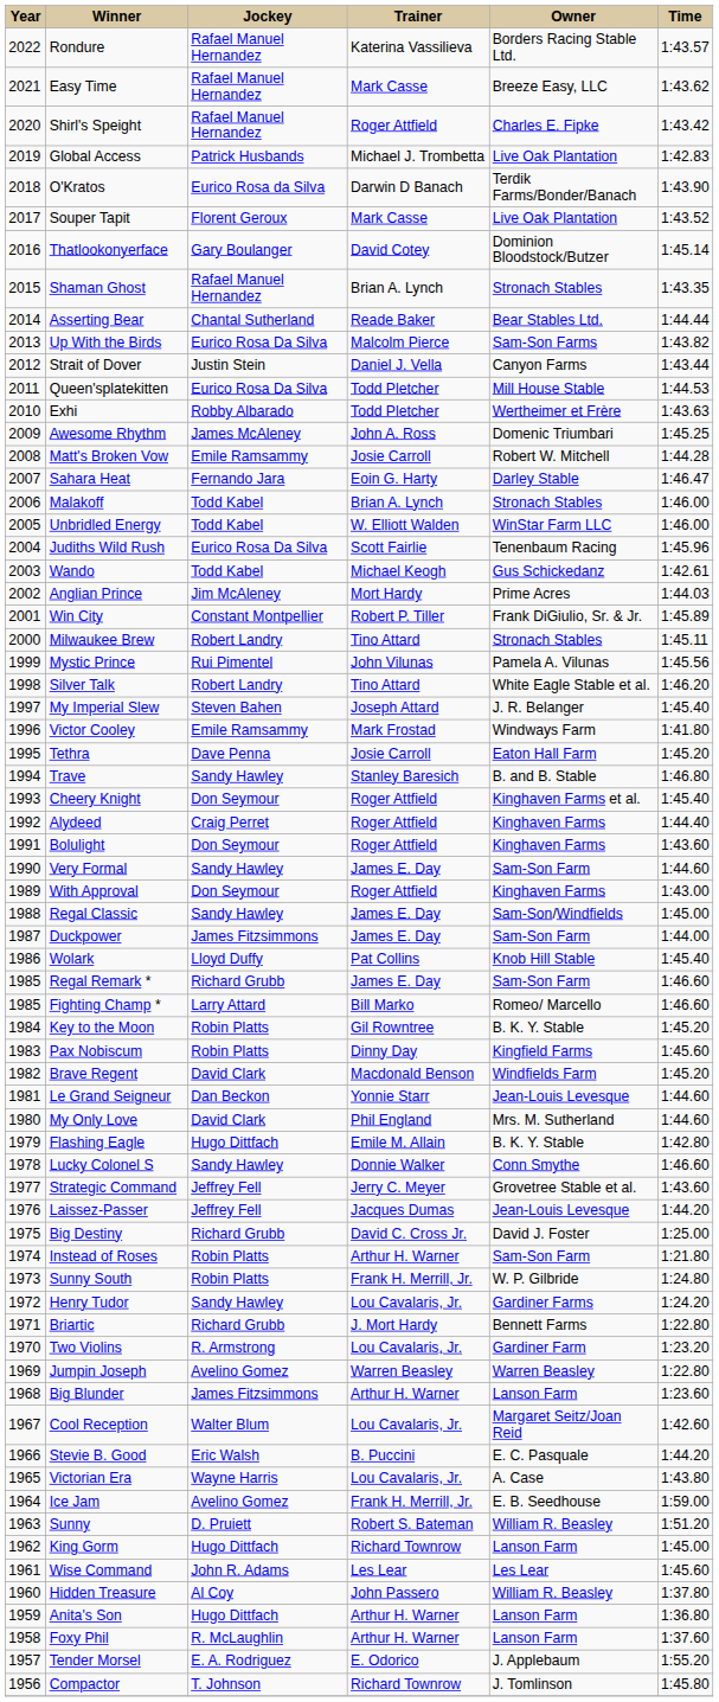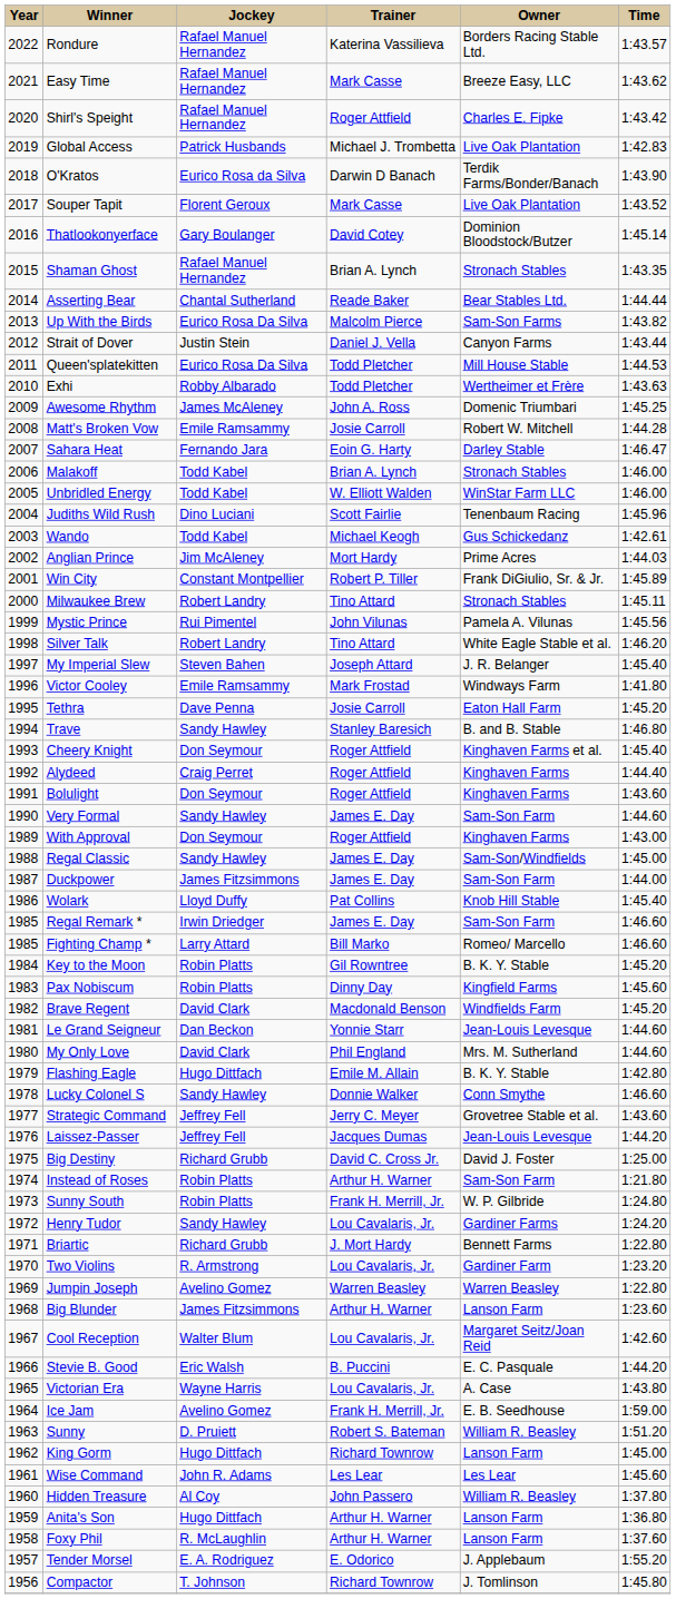 <table class="wikitable sortable">
 <tr>
 <th style="background-color:#DACAA5; width:38px">Year <br></th>
 <th style="background-color:#DACAA5; width:150px">Winner <br></th>
 <th style="background-color:#DACAA5; width:170px">Jockey <br></th>
 <th style="background-color:#DACAA5; width:150px">Trainer <br></th>
 <th style="background-color:#DACAA5; width:180px">Owner <br></th>
 <th style="background-color:#DACAA5">Time</th>
 </tr>
 <tr>
 <td>2022</td>
 <td>Rondure</td>
 <td><a href='#'>Rafael Manuel Hernandez</a></td>
 <td>Katerina Vassilieva</td>
 <td>Borders Racing Stable Ltd.</td>
 <td>1:43.57</td>
 </tr>
 <tr>
 <td>2021</td>
 <td>Easy Time</td>
 <td><a href='#'>Rafael Manuel Hernandez</a></td>
 <td><a href='#'>Mark Casse</a></td>
 <td>Breeze Easy, LLC</td>
 <td>1:43.62</td>
 </tr>
 <tr>
 <td>2020</td>
 <td>Shirl's Speight</td>
 <td><a href='#'>Rafael Manuel Hernandez</a></td>
 <td><a href='#'>Roger Attfield</a></td>
 <td><a href='#'>Charles E. Fipke</a></td>
 <td>1:43.42</td>
 </tr>
 <tr>
 <td>2019</td>
 <td>Global Access</td>
 <td><a href='#'>Patrick Husbands</a></td>
 <td>Michael J. Trombetta</td>
 <td><a href='#'>Live Oak Plantation</a></td>
 <td>1:42.83</td>
 </tr>
 <tr>
 <td>2018</td>
 <td>O'Kratos</td>
 <td><a href='#'>Eurico Rosa da Silva</a></td>
 <td>Darwin D Banach</td>
 <td>Terdik Farms/Bonder/Banach</td>
 <td>1:43.90</td>
 </tr>
 <tr>
 <td>2017</td>
 <td>Souper Tapit</td>
 <td><a href='#'>Florent Geroux</a></td>
 <td><a href='#'>Mark Casse</a></td>
 <td><a href='#'>Live Oak Plantation</a></td>
 <td>1:43.52</td>
 </tr>
 <tr>
 <td>2016</td>
 <td><a href='#'>Thatlookonyerface</a></td>
 <td><a href='#'>Gary Boulanger</a></td>
 <td><a href='#'>David Cotey</a></td>
 <td>Dominion Bloodstock/Butzer</td>
 <td>1:45.14</td>
 </tr>
 <tr>
 <td>2015</td>
 <td><a href='#'>Shaman Ghost</a></td>
 <td><a href='#'>Rafael Manuel Hernandez</a></td>
 <td>Brian A. Lynch</td>
 <td><a href='#'>Stronach Stables</a></td>
 <td>1:43.35</td>
 </tr>
 <tr>
 <td>2014</td>
 <td><a href='#'>Asserting Bear</a></td>
 <td><a href='#'>Chantal Sutherland</a></td>
 <td><a href='#'>Reade Baker</a></td>
 <td><a href='#'>Bear Stables Ltd.</a></td>
 <td>1:44.44</td>
 </tr>
 <tr>
 <td>2013</td>
 <td><a href='#'>Up With the Birds</a></td>
 <td><a href='#'>Eurico Rosa Da Silva</a></td>
 <td><a href='#'>Malcolm Pierce</a></td>
 <td><a href='#'>Sam-Son Farms</a></td>
 <td>1:43.82</td>
 </tr>
 <tr>
 <td>2012</td>
 <td>Strait of Dover</td>
 <td>Justin Stein</td>
 <td><a href='#'>Daniel J. Vella</a></td>
 <td>Canyon Farms</td>
 <td>1:43.44</td>
 </tr>
 <tr>
 <td>2011</td>
 <td>Queen'splatekitten</td>
 <td><a href='#'>Eurico Rosa Da Silva</a></td>
 <td><a href='#'>Todd Pletcher</a></td>
 <td><a href='#'>Mill House Stable</a></td>
 <td>1:44.53</td>
 </tr>
 <tr>
 <td>2010</td>
 <td>Exhi</td>
 <td><a href='#'>Robby Albarado</a></td>
 <td><a href='#'>Todd Pletcher</a></td>
 <td><a href='#'>Wertheimer et Frère</a></td>
 <td>1:43.63</td>
 </tr>
 <tr>
 <td>2009</td>
 <td><a href='#'>Awesome Rhythm</a></td>
 <td><a href='#'>James McAleney</a></td>
 <td><a href='#'>John A. Ross</a></td>
 <td>Domenic Triumbari</td>
 <td>1:45.25</td>
 </tr>
 <tr>
 <td>2008</td>
 <td><a href='#'>Matt's Broken Vow</a></td>
 <td><a href='#'>Emile Ramsammy</a></td>
 <td><a href='#'>Josie Carroll</a></td>
 <td>Robert W. Mitchell</td>
 <td>1:44.28</td>
 </tr>
 <tr>
 <td>2007</td>
 <td><a href='#'>Sahara Heat</a></td>
 <td><a href='#'>Fernando Jara</a></td>
 <td><a href='#'>Eoin G. Harty</a></td>
 <td><a href='#'>Darley Stable</a></td>
 <td>1:46.47</td>
 </tr>
 <tr>
 <td>2006</td>
 <td><a href='#'>Malakoff</a></td>
 <td><a href='#'>Todd Kabel</a></td>
 <td><a href='#'>Brian A. Lynch</a></td>
 <td><a href='#'>Stronach Stables</a></td>
 <td>1:46.00</td>
 </tr>
 <tr>
 <td>2005</td>
 <td><a href='#'>Unbridled Energy</a></td>
 <td><a href='#'>Todd Kabel</a></td>
 <td><a href='#'>W. Elliott Walden</a></td>
 <td><a href='#'>WinStar Farm LLC</a></td>
 <td>1:46.00</td>
 </tr>
 <tr>
 <td>2004</td>
 <td><a href='#'>Judiths Wild Rush</a></td>
-<td><a href='#'>Eurico Rosa Da Silva</a></td>
+<td><a href='#'>Dino Luciani</a></td>
 <td><a href='#'>Scott Fairlie</a></td>
 <td>Tenenbaum Racing</td>
 <td>1:45.96</td>
 </tr>
 <tr>
 <td>2003</td>
 <td><a href='#'>Wando</a></td>
 <td><a href='#'>Todd Kabel</a></td>
 <td><a href='#'>Michael Keogh</a></td>
 <td><a href='#'>Gus Schickedanz</a></td>
 <td>1:42.61</td>
 </tr>
 <tr>
 <td>2002</td>
 <td><a href='#'>Anglian Prince</a></td>
 <td><a href='#'>Jim McAleney</a></td>
 <td><a href='#'>Mort Hardy</a></td>
 <td>Prime Acres</td>
 <td>1:44.03</td>
 </tr>
 <tr>
 <td>2001</td>
 <td><a href='#'>Win City</a></td>
 <td><a href='#'>Constant Montpellier</a></td>
 <td><a href='#'>Robert P. Tiller</a></td>
 <td>Frank DiGiulio, Sr. & Jr.</td>
 <td>1:45.89</td>
 </tr>
 <tr>
 <td>2000</td>
 <td><a href='#'>Milwaukee Brew</a></td>
 <td><a href='#'>Robert Landry</a></td>
 <td><a href='#'>Tino Attard</a></td>
 <td><a href='#'>Stronach Stables</a></td>
 <td>1:45.11</td>
 </tr>
 <tr>
 <td>1999</td>
 <td><a href='#'>Mystic Prince</a></td>
 <td><a href='#'>Rui Pimentel</a></td>
 <td><a href='#'>John Vilunas</a></td>
 <td>Pamela A. Vilunas</td>
 <td>1:45.56</td>
 </tr>
 <tr>
 <td>1998</td>
 <td><a href='#'>Silver Talk</a></td>
 <td><a href='#'>Robert Landry</a></td>
 <td><a href='#'>Tino Attard</a></td>
 <td>White Eagle Stable et al.</td>
 <td>1:46.20</td>
 </tr>
 <tr>
 <td>1997</td>
 <td><a href='#'>My Imperial Slew</a></td>
 <td><a href='#'>Steven Bahen</a></td>
 <td><a href='#'>Joseph Attard</a></td>
 <td>J. R. Belanger</td>
 <td>1:45.40</td>
 </tr>
 <tr>
 <td>1996</td>
 <td><a href='#'>Victor Cooley</a></td>
 <td><a href='#'>Emile Ramsammy</a></td>
 <td><a href='#'>Mark Frostad</a></td>
 <td>Windways Farm</td>
 <td>1:41.80</td>
 </tr>
 <tr>
 <td>1995</td>
 <td><a href='#'>Tethra</a></td>
 <td><a href='#'>Dave Penna</a></td>
 <td><a href='#'>Josie Carroll</a></td>
 <td><a href='#'>Eaton Hall Farm</a></td>
 <td>1:45.20</td>
 </tr>
 <tr>
 <td>1994</td>
 <td><a href='#'>Trave</a></td>
 <td><a href='#'>Sandy Hawley</a></td>
 <td><a href='#'>Stanley Baresich</a></td>
 <td>B. and B. Stable</td>
 <td>1:46.80</td>
 </tr>
 <tr>
 <td>1993</td>
 <td><a href='#'>Cheery Knight</a></td>
 <td><a href='#'>Don Seymour</a></td>
 <td><a href='#'>Roger Attfield</a></td>
 <td><a href='#'>Kinghaven Farms</a> et al.</td>
 <td>1:45.40</td>
 </tr>
 <tr>
 <td>1992</td>
 <td><a href='#'>Alydeed</a></td>
 <td><a href='#'>Craig Perret</a></td>
 <td><a href='#'>Roger Attfield</a></td>
 <td><a href='#'>Kinghaven Farms</a></td>
 <td>1:44.40</td>
 </tr>
 <tr>
 <td>1991</td>
 <td><a href='#'>Bolulight</a></td>
 <td><a href='#'>Don Seymour</a></td>
 <td><a href='#'>Roger Attfield</a></td>
 <td><a href='#'>Kinghaven Farms</a></td>
 <td>1:43.60</td>
 </tr>
 <tr>
 <td>1990</td>
 <td><a href='#'>Very Formal</a></td>
 <td><a href='#'>Sandy Hawley</a></td>
 <td><a href='#'>James E. Day</a></td>
 <td><a href='#'>Sam-Son Farm</a></td>
 <td>1:44.60</td>
 </tr>
 <tr>
 <td>1989</td>
 <td><a href='#'>With Approval</a></td>
 <td><a href='#'>Don Seymour</a></td>
 <td><a href='#'>Roger Attfield</a></td>
 <td><a href='#'>Kinghaven Farms</a></td>
 <td>1:43.00</td>
 </tr>
 <tr>
 <td>1988</td>
 <td><a href='#'>Regal Classic</a></td>
 <td><a href='#'>Sandy Hawley</a></td>
 <td><a href='#'>James E. Day</a></td>
 <td><a href='#'>Sam-Son</a>/<a href='#'>Windfields</a></td>
 <td>1:45.00</td>
 </tr>
 <tr>
 <td>1987</td>
 <td><a href='#'>Duckpower</a></td>
 <td><a href='#'>James Fitzsimmons</a></td>
 <td><a href='#'>James E. Day</a></td>
 <td><a href='#'>Sam-Son Farm</a></td>
 <td>1:44.00</td>
 </tr>
 <tr>
 <td>1986</td>
 <td><a href='#'>Wolark</a></td>
 <td><a href='#'>Lloyd Duffy</a></td>
 <td><a href='#'>Pat Collins</a></td>
 <td><a href='#'>Knob Hill Stable</a></td>
 <td>1:45.40</td>
 </tr>
 <tr>
 <td>1985</td>
 <td><a href='#'>Regal Remark</a> *</td>
-<td><a href='#'>Richard Grubb</a></td>
+<td><a href='#'>Irwin Driedger</a></td>
 <td><a href='#'>James E. Day</a></td>
 <td><a href='#'>Sam-Son Farm</a></td>
 <td>1:46.60</td>
 </tr>
 <tr>
 <td>1985</td>
 <td><a href='#'>Fighting Champ</a> *</td>
 <td><a href='#'>Larry Attard</a></td>
 <td><a href='#'>Bill Marko</a></td>
 <td>Romeo/ Marcello</td>
 <td>1:46.60</td>
 </tr>
 <tr>
 <td>1984</td>
 <td><a href='#'>Key to the Moon</a></td>
 <td><a href='#'>Robin Platts</a></td>
 <td><a href='#'>Gil Rowntree</a></td>
 <td>B. K. Y. Stable</td>
 <td>1:45.20</td>
 </tr>
 <tr>
 <td>1983</td>
 <td><a href='#'>Pax Nobiscum</a></td>
 <td><a href='#'>Robin Platts</a></td>
 <td><a href='#'>Dinny Day</a></td>
 <td><a href='#'>Kingfield Farms</a></td>
 <td>1:45.60</td>
 </tr>
 <tr>
 <td>1982</td>
 <td><a href='#'>Brave Regent</a></td>
 <td><a href='#'>David Clark</a></td>
 <td><a href='#'>Macdonald Benson</a></td>
 <td><a href='#'>Windfields Farm</a></td>
 <td>1:45.20</td>
 </tr>
 <tr>
 <td>1981</td>
 <td><a href='#'>Le Grand Seigneur</a></td>
 <td><a href='#'>Dan Beckon</a></td>
 <td><a href='#'>Yonnie Starr</a></td>
 <td><a href='#'>Jean-Louis Levesque</a></td>
 <td>1:44.60</td>
 </tr>
 <tr>
 <td>1980</td>
 <td><a href='#'>My Only Love</a></td>
 <td><a href='#'>David Clark</a></td>
 <td><a href='#'>Phil England</a></td>
 <td>Mrs. M. Sutherland</td>
 <td>1:44.60</td>
 </tr>
 <tr>
 <td>1979</td>
 <td><a href='#'>Flashing Eagle</a></td>
 <td><a href='#'>Hugo Dittfach</a></td>
 <td><a href='#'>Emile M. Allain</a></td>
 <td>B. K. Y. Stable</td>
 <td>1:42.80</td>
 </tr>
 <tr>
 <td>1978</td>
 <td><a href='#'>Lucky Colonel S</a></td>
 <td><a href='#'>Sandy Hawley</a></td>
 <td><a href='#'>Donnie Walker</a></td>
 <td><a href='#'>Conn Smythe</a></td>
 <td>1:46.60</td>
 </tr>
 <tr>
 <td>1977</td>
 <td><a href='#'>Strategic Command</a></td>
 <td><a href='#'>Jeffrey Fell</a></td>
 <td><a href='#'>Jerry C. Meyer</a></td>
 <td>Grovetree Stable et al.</td>
 <td>1:43.60</td>
 </tr>
 <tr>
 <td>1976</td>
 <td><a href='#'>Laissez-Passer</a></td>
 <td><a href='#'>Jeffrey Fell</a></td>
 <td><a href='#'>Jacques Dumas</a></td>
 <td><a href='#'>Jean-Louis Levesque</a></td>
 <td>1:44.20</td>
 </tr>
 <tr>
 <td>1975</td>
 <td><a href='#'>Big Destiny</a></td>
 <td><a href='#'>Richard Grubb</a></td>
 <td><a href='#'>David C. Cross Jr.</a></td>
 <td>David J. Foster</td>
 <td>1:25.00</td>
 </tr>
 <tr>
 <td>1974</td>
 <td><a href='#'>Instead of Roses</a></td>
 <td><a href='#'>Robin Platts</a></td>
 <td><a href='#'>Arthur H. Warner</a></td>
 <td><a href='#'>Sam-Son Farm</a></td>
 <td>1:21.80</td>
 </tr>
 <tr>
 <td>1973</td>
 <td><a href='#'>Sunny South</a></td>
 <td><a href='#'>Robin Platts</a></td>
 <td><a href='#'>Frank H. Merrill, Jr.</a></td>
 <td>W. P. Gilbride</td>
 <td>1:24.80</td>
 </tr>
 <tr>
 <td>1972</td>
 <td><a href='#'>Henry Tudor</a></td>
 <td><a href='#'>Sandy Hawley</a></td>
 <td><a href='#'>Lou Cavalaris, Jr.</a></td>
 <td><a href='#'>Gardiner Farms</a></td>
 <td>1:24.20</td>
 </tr>
 <tr>
 <td>1971</td>
 <td><a href='#'>Briartic</a></td>
 <td><a href='#'>Richard Grubb</a></td>
 <td><a href='#'>J. Mort Hardy</a></td>
 <td>Bennett Farms</td>
 <td>1:22.80</td>
 </tr>
 <tr>
 <td>1970</td>
 <td><a href='#'>Two Violins</a></td>
 <td><a href='#'>R. Armstrong</a></td>
 <td><a href='#'>Lou Cavalaris, Jr.</a></td>
 <td><a href='#'>Gardiner Farm</a></td>
 <td>1:23.20</td>
 </tr>
 <tr>
 <td>1969</td>
 <td><a href='#'>Jumpin Joseph</a></td>
 <td><a href='#'>Avelino Gomez</a></td>
 <td><a href='#'>Warren Beasley</a></td>
 <td><a href='#'>Warren Beasley</a></td>
 <td>1:22.80</td>
 </tr>
 <tr>
 <td>1968</td>
 <td><a href='#'>Big Blunder</a></td>
 <td><a href='#'>James Fitzsimmons</a></td>
 <td><a href='#'>Arthur H. Warner</a></td>
 <td><a href='#'>Lanson Farm</a></td>
 <td>1:23.60</td>
 </tr>
 <tr>
 <td>1967</td>
 <td><a href='#'>Cool Reception</a></td>
 <td><a href='#'>Walter Blum</a></td>
 <td><a href='#'>Lou Cavalaris, Jr.</a></td>
 <td><a href='#'>Margaret Seitz/Joan Reid</a></td>
 <td>1:42.60</td>
 </tr>
 <tr>
 <td>1966</td>
 <td><a href='#'>Stevie B. Good</a></td>
 <td><a href='#'>Eric Walsh</a></td>
 <td><a href='#'>B. Puccini</a></td>
 <td>E. C. Pasquale</td>
 <td>1:44.20</td>
 </tr>
 <tr>
 <td>1965</td>
 <td><a href='#'>Victorian Era</a></td>
 <td><a href='#'>Wayne Harris</a></td>
 <td><a href='#'>Lou Cavalaris, Jr.</a></td>
 <td>A. Case</td>
 <td>1:43.80</td>
 </tr>
 <tr>
 <td>1964</td>
 <td><a href='#'>Ice Jam</a></td>
 <td><a href='#'>Avelino Gomez</a></td>
 <td><a href='#'>Frank H. Merrill, Jr.</a></td>
 <td>E. B. Seedhouse</td>
 <td>1:59.00</td>
 </tr>
 <tr>
 <td>1963</td>
 <td><a href='#'>Sunny</a></td>
 <td><a href='#'>D. Pruiett</a></td>
 <td><a href='#'>Robert S. Bateman</a></td>
 <td><a href='#'>William R. Beasley</a></td>
 <td>1:51.20</td>
 </tr>
 <tr>
 <td>1962</td>
 <td><a href='#'>King Gorm</a></td>
 <td><a href='#'>Hugo Dittfach</a></td>
 <td><a href='#'>Richard Townrow</a></td>
 <td><a href='#'>Lanson Farm</a></td>
 <td>1:45.00</td>
 </tr>
 <tr>
 <td>1961</td>
 <td><a href='#'>Wise Command</a></td>
 <td><a href='#'>John R. Adams</a></td>
 <td><a href='#'>Les Lear</a></td>
 <td><a href='#'>Les Lear</a></td>
 <td>1:45.60</td>
 </tr>
 <tr>
 <td>1960</td>
 <td><a href='#'>Hidden Treasure</a></td>
 <td><a href='#'>Al Coy</a></td>
 <td><a href='#'>John Passero</a></td>
 <td><a href='#'>William R. Beasley</a></td>
 <td>1:37.80</td>
 </tr>
 <tr>
 <td>1959</td>
 <td><a href='#'>Anita's Son</a></td>
 <td><a href='#'>Hugo Dittfach</a></td>
 <td><a href='#'>Arthur H. Warner</a></td>
 <td><a href='#'>Lanson Farm</a></td>
 <td>1:36.80</td>
 </tr>
 <tr>
 <td>1958</td>
 <td><a href='#'>Foxy Phil</a></td>
 <td><a href='#'>R. McLaughlin</a></td>
 <td><a href='#'>Arthur H. Warner</a></td>
 <td><a href='#'>Lanson Farm</a></td>
 <td>1:37.60</td>
 </tr>
 <tr>
 <td>1957</td>
 <td><a href='#'>Tender Morsel</a></td>
 <td><a href='#'>E. A. Rodriguez</a></td>
 <td><a href='#'>E. Odorico</a></td>
 <td>J. Applebaum</td>
 <td>1:55.20</td>
 </tr>
 <tr>
 <td>1956</td>
 <td><a href='#'>Compactor</a></td>
 <td><a href='#'>T. Johnson</a></td>
 <td><a href='#'>Richard Townrow</a></td>
 <td>J. Tomlinson</td>
 <td>1:45.80</td>
 </tr>
 <tr>
 </tr>
 </table>
